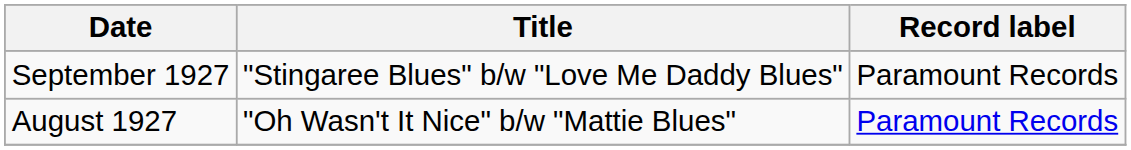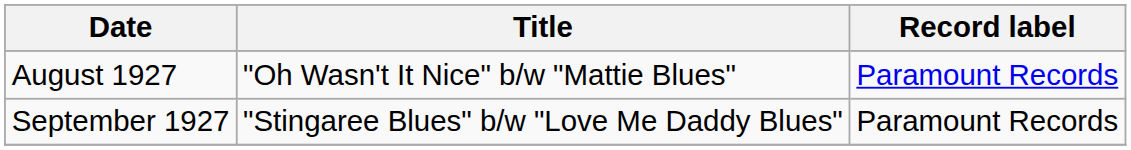 <table class="wikitable sortable">
 <tr>
 <th>Date</th>
 <th>Title</th>
 <th>Record label</th>
 </tr>
 <tr>
+<td>August 1927</td>
+<td>"Oh Wasn't It Nice" b/w "Mattie Blues"</td>
+<td style="text-align:left;"><a href='#'>Paramount Records</a></td>
+</tr>
+<tr>
 <td>September 1927</td>
 <td>"Stingaree Blues" b/w "Love Me Daddy Blues"</td>
 <td style="text-align:left;">Paramount Records</td>
 </tr>
 <tr>
-<td>August 1927</td>
-<td>"Oh Wasn't It Nice" b/w "Mattie Blues"</td>
-<td style="text-align:left;"><a href='#'>Paramount Records</a></td>
-</tr>
-<tr>
 </tr>
 </table>
